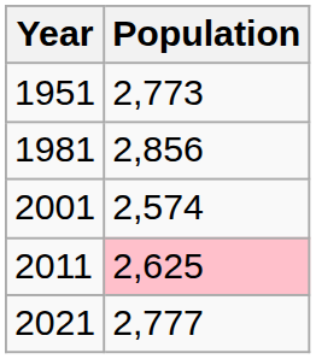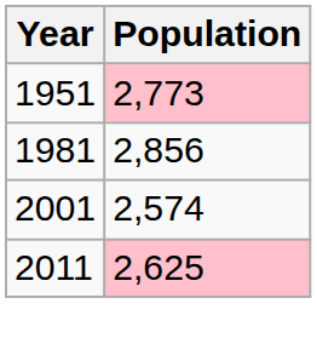 <table class=wikitable>
 <tr>
 <th>Year</th>
 <th>Population</th>
 </tr>
 <tr>
 <td>1951</td>
-<td>2,773</td>
+<td style="background: pink;">2,773</td>
 </tr>
 <tr>
 <td>1981</td>
 <td>2,856</td>
 </tr>
 <tr>
 <td>2001</td>
 <td>2,574</td>
 </tr>
 <tr>
 <td>2011</td>
 <td style="background: pink;">2,625</td>
 </tr>
-<tr>
-<td>2021</td>
-<td>2,777</td>
-</tr>
 </table>
